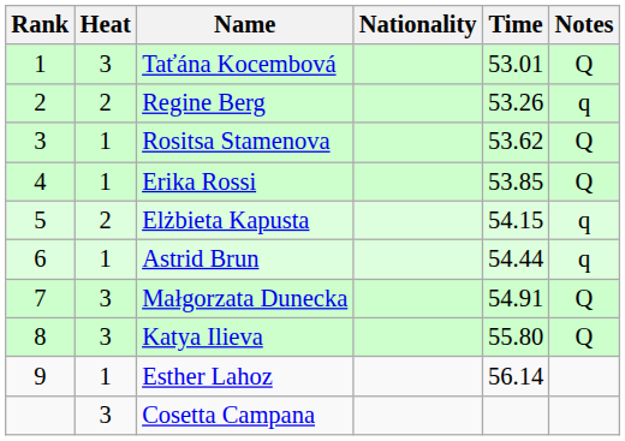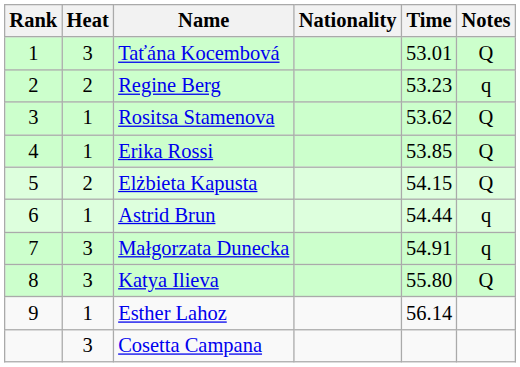 <table class="wikitable sortable" style="text-align:center">
 <tr>
 <th>Rank</th>
 <th>Heat</th>
 <th>Name</th>
 <th>Nationality</th>
 <th>Time</th>
 <th>Notes</th>
 </tr>
 <tr bgcolor=ccffcc>
 <td>1</td>
 <td>3</td>
 <td align="left"><a href='#'>Taťána Kocembová</a></td>
 <td align=left></td>
 <td>53.01</td>
 <td>Q</td>
 </tr>
 <tr bgcolor=ccffcc>
 <td>2</td>
 <td>2</td>
 <td align="left"><a href='#'>Regine Berg</a></td>
 <td align=left></td>
-<td>53.26</td>
+<td>53.23</td>
 <td>q</td>
 </tr>
 <tr bgcolor=ccffcc>
 <td>3</td>
 <td>1</td>
 <td align="left"><a href='#'>Rositsa Stamenova</a></td>
 <td align=left></td>
 <td>53.62</td>
 <td>Q</td>
 </tr>
 <tr bgcolor=ccffcc>
 <td>4</td>
 <td>1</td>
 <td align="left"><a href='#'>Erika Rossi</a></td>
 <td align=left></td>
 <td>53.85</td>
 <td>Q</td>
 </tr>
 <tr bgcolor=ddffdd>
 <td>5</td>
 <td>2</td>
 <td align="left"><a href='#'>Elżbieta Kapusta</a></td>
 <td align=left></td>
 <td>54.15</td>
-<td>q</td>
+<td>Q</td>
 </tr>
 <tr bgcolor=ddffdd>
 <td>6</td>
 <td>1</td>
 <td align="left"><a href='#'>Astrid Brun</a></td>
 <td align=left></td>
 <td>54.44</td>
 <td>q</td>
 </tr>
 <tr bgcolor=ccffcc>
 <td>7</td>
 <td>3</td>
 <td align="left"><a href='#'>Małgorzata Dunecka</a></td>
 <td align=left></td>
 <td>54.91</td>
-<td>Q</td>
+<td>q</td>
 </tr>
 <tr bgcolor=ccffcc>
 <td>8</td>
 <td>3</td>
 <td align="left"><a href='#'>Katya Ilieva</a></td>
 <td align=left></td>
 <td>55.80</td>
 <td>Q</td>
 </tr>
 <tr>
 <td>9</td>
 <td>1</td>
 <td align="left"><a href='#'>Esther Lahoz</a></td>
 <td align=left></td>
 <td>56.14</td>
 <td></td>
 </tr>
 <tr>
 <td></td>
 <td>3</td>
 <td align="left"><a href='#'>Cosetta Campana</a></td>
 <td align=left></td>
 <td></td>
 <td></td>
 </tr>
 </table>
